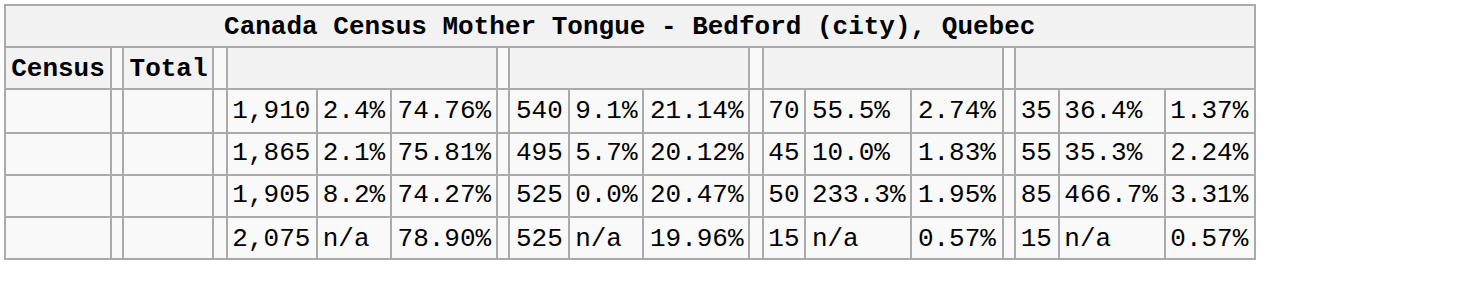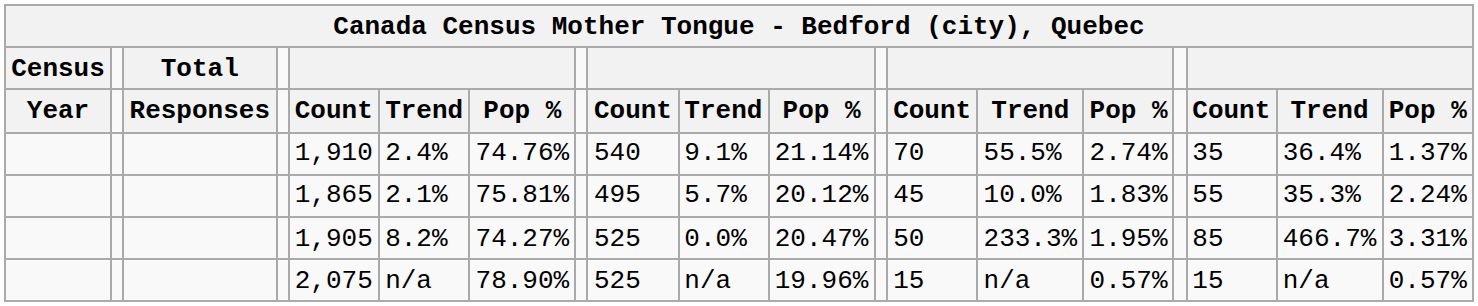 <table class="wikitable">
 <tr>
 <th colspan="19">Canada Census Mother Tongue - Bedford (city), Quebec</th>
 </tr>
 <tr>
 <th>Census</th>
 <td></td>
 <th>Total</th>
 <td colspan="1"></td>
 <th colspan="3"></th>
 <td colspan="1"></td>
 <th colspan="3"></th>
 <td colspan="1"></td>
 <th colspan="3"></th>
 <td colspan="1"></td>
 <th colspan="3"></th>
+</tr>
+<tr>
+<th>Year</th>
+<td></td>
+<th>Responses</th>
+<td></td>
+<th>Count</th>
+<th>Trend</th>
+<th>Pop %</th>
+<td></td>
+<th>Count</th>
+<th>Trend</th>
+<th>Pop %</th>
+<td></td>
+<th>Count</th>
+<th>Trend</th>
+<th>Pop %</th>
+<td></td>
+<th>Count</th>
+<th>Trend</th>
+<th>Pop %</th>
 </tr>
 <tr>
 <td></td>
 <td></td>
 <td></td>
 <td></td>
 <td>1,910</td>
 <td> 2.4%</td>
 <td>74.76%</td>
 <td></td>
 <td>540</td>
 <td> 9.1%</td>
 <td>21.14%</td>
 <td></td>
 <td>70</td>
 <td> 55.5%</td>
 <td>2.74%</td>
 <td></td>
 <td>35</td>
 <td> 36.4%</td>
 <td>1.37%</td>
 </tr>
 <tr>
 <td></td>
 <td></td>
 <td></td>
 <td></td>
 <td>1,865</td>
 <td> 2.1%</td>
 <td>75.81%</td>
 <td></td>
 <td>495</td>
 <td> 5.7%</td>
 <td>20.12%</td>
 <td></td>
 <td>45</td>
 <td> 10.0%</td>
 <td>1.83%</td>
 <td></td>
 <td>55</td>
 <td> 35.3%</td>
 <td>2.24%</td>
 </tr>
 <tr>
 <td></td>
 <td></td>
 <td></td>
 <td></td>
 <td>1,905</td>
 <td> 8.2%</td>
 <td>74.27%</td>
 <td></td>
 <td>525</td>
 <td> 0.0%</td>
 <td>20.47%</td>
 <td></td>
 <td>50</td>
 <td> 233.3%</td>
 <td>1.95%</td>
 <td></td>
 <td>85</td>
 <td> 466.7%</td>
 <td>3.31%</td>
 </tr>
 <tr>
 <td></td>
 <td></td>
 <td></td>
 <td></td>
 <td>2,075</td>
 <td>n/a</td>
 <td>78.90%</td>
 <td></td>
 <td>525</td>
 <td>n/a</td>
 <td>19.96%</td>
 <td></td>
 <td>15</td>
 <td>n/a</td>
 <td>0.57%</td>
 <td></td>
 <td>15</td>
 <td>n/a</td>
 <td>0.57%</td>
 </tr>
 </table>
